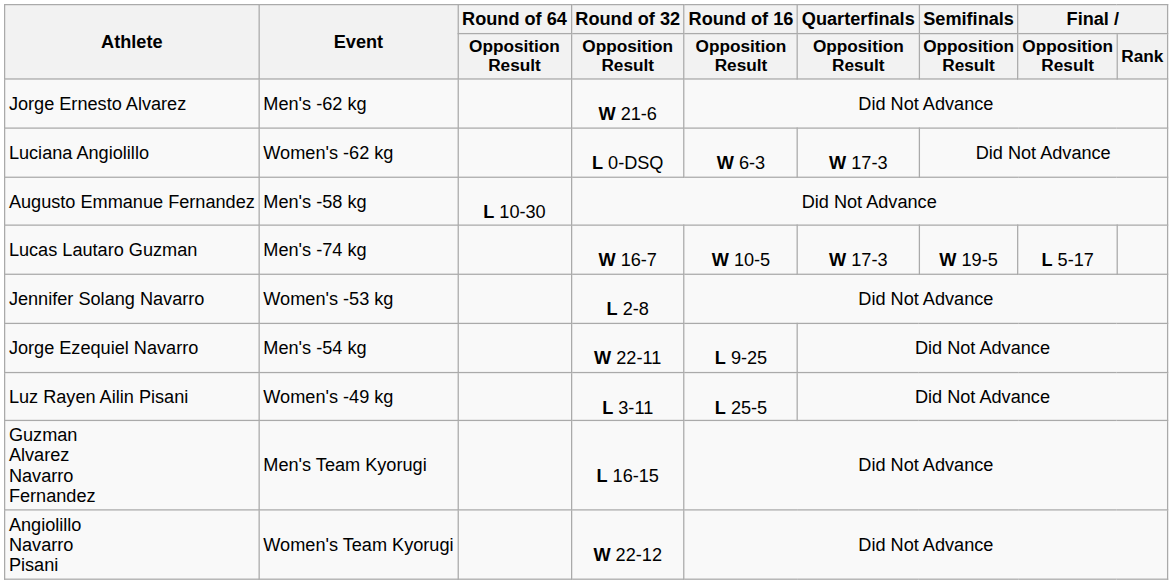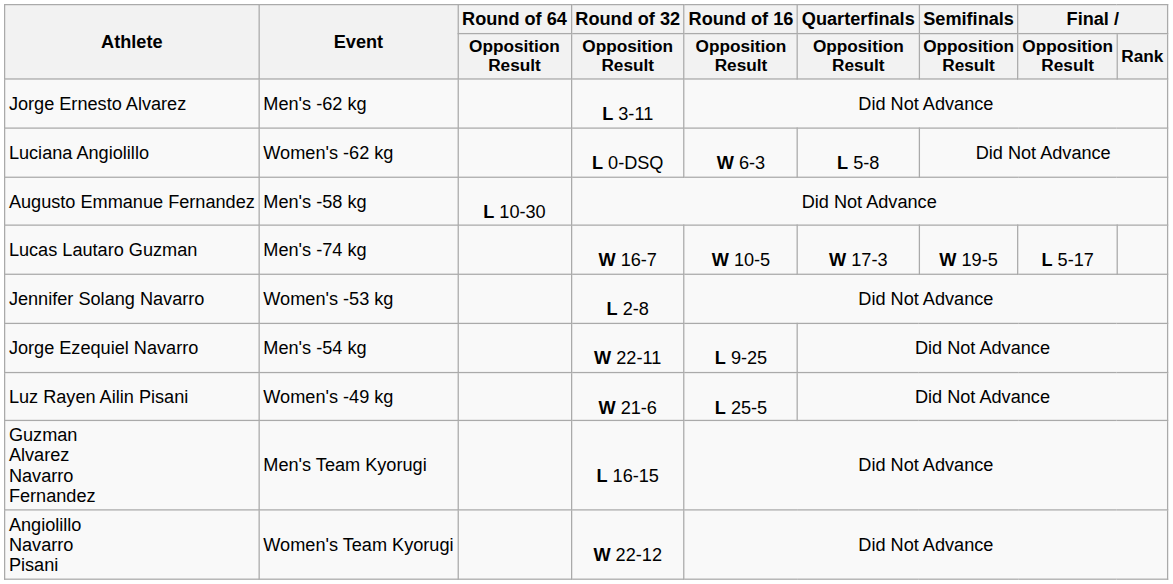 <table class="wikitable" style="font-size:90%">
 <tr>
 <th rowspan="2">Athlete</th>
 <th rowspan="2">Event</th>
 <th>Round of 64</th>
 <th>Round of 32</th>
 <th>Round of 16</th>
 <th>Quarterfinals</th>
 <th>Semifinals</th>
 <th colspan=2>Final / </th>
 </tr>
 <tr style="font-size:95%">
 <th>Opposition<br>Result</th>
 <th>Opposition<br>Result</th>
 <th>Opposition<br>Result</th>
 <th>Opposition<br>Result</th>
 <th>Opposition<br>Result</th>
 <th>Opposition<br>Result</th>
 <th>Rank</th>
 </tr>
 <tr align=center>
 <td align=left>Jorge Ernesto Alvarez</td>
 <td align=left>Men's -62 kg</td>
 <td></td>
-<td><br><strong>W</strong> 21-6</td>
+<td><br><strong>L</strong> 3-11</td>
 <td colspan=5>Did Not Advance</td>
 </tr>
 <tr align=center>
 <td align=left>Luciana Angiolillo</td>
 <td align=left>Women's -62 kg</td>
 <td></td>
 <td><br><strong>L</strong> 0-DSQ</td>
 <td><br><strong>W</strong> 6-3</td>
-<td><br><strong>W</strong> 17-3</td>
+<td><br><strong>L</strong> 5-8</td>
 <td colspan=3>Did Not Advance</td>
 </tr>
 <tr align=center>
 <td align=left>Augusto Emmanue Fernandez</td>
 <td align=left>Men's -58 kg</td>
 <td><br><strong>L</strong> 10-30</td>
 <td colspan=6>Did Not Advance</td>
 </tr>
 <tr align=center>
 <td align=left>Lucas Lautaro Guzman</td>
 <td align=left>Men's -74 kg</td>
 <td></td>
 <td><br><strong>W</strong> 16-7</td>
 <td><br><strong>W</strong> 10-5</td>
 <td><br><strong>W</strong> 17-3</td>
 <td><br><strong>W</strong> 19-5</td>
 <td><br><strong>L</strong> 5-17</td>
 <td></td>
 </tr>
 <tr align=center>
 <td align=left>Jennifer Solang Navarro</td>
 <td align=left>Women's -53 kg</td>
 <td></td>
 <td><br><strong>L</strong> 2-8</td>
 <td colspan=6>Did Not Advance</td>
 </tr>
 <tr align=center>
 <td align=left>Jorge Ezequiel Navarro</td>
 <td align=left>Men's -54 kg</td>
 <td></td>
 <td><br><strong>W</strong> 22-11</td>
 <td><br><strong>L</strong> 9-25</td>
 <td colspan=4>Did Not Advance</td>
 </tr>
 <tr align=center>
 <td align=left>Luz Rayen Ailin Pisani</td>
 <td align=left>Women's -49 kg</td>
 <td></td>
-<td><br><strong>L</strong> 3-11</td>
+<td><br><strong>W</strong> 21-6</td>
 <td><br><strong>L</strong> 25-5</td>
 <td colspan=4>Did Not Advance</td>
 </tr>
 <tr align=center>
 <td align=left>Guzman<br>Alvarez<br>Navarro<br>Fernandez</td>
 <td align=left>Men's Team Kyorugi</td>
 <td></td>
 <td><br><strong>L</strong> 16-15</td>
 <td colspan=5>Did Not Advance</td>
 </tr>
 <tr align=center>
 <td align=left>Angiolillo<br>Navarro<br>Pisani</td>
 <td align=left>Women's Team Kyorugi</td>
 <td></td>
 <td><br><strong>W</strong> 22-12</td>
 <td colspan=5>Did Not Advance</td>
 </tr>
 </table>
